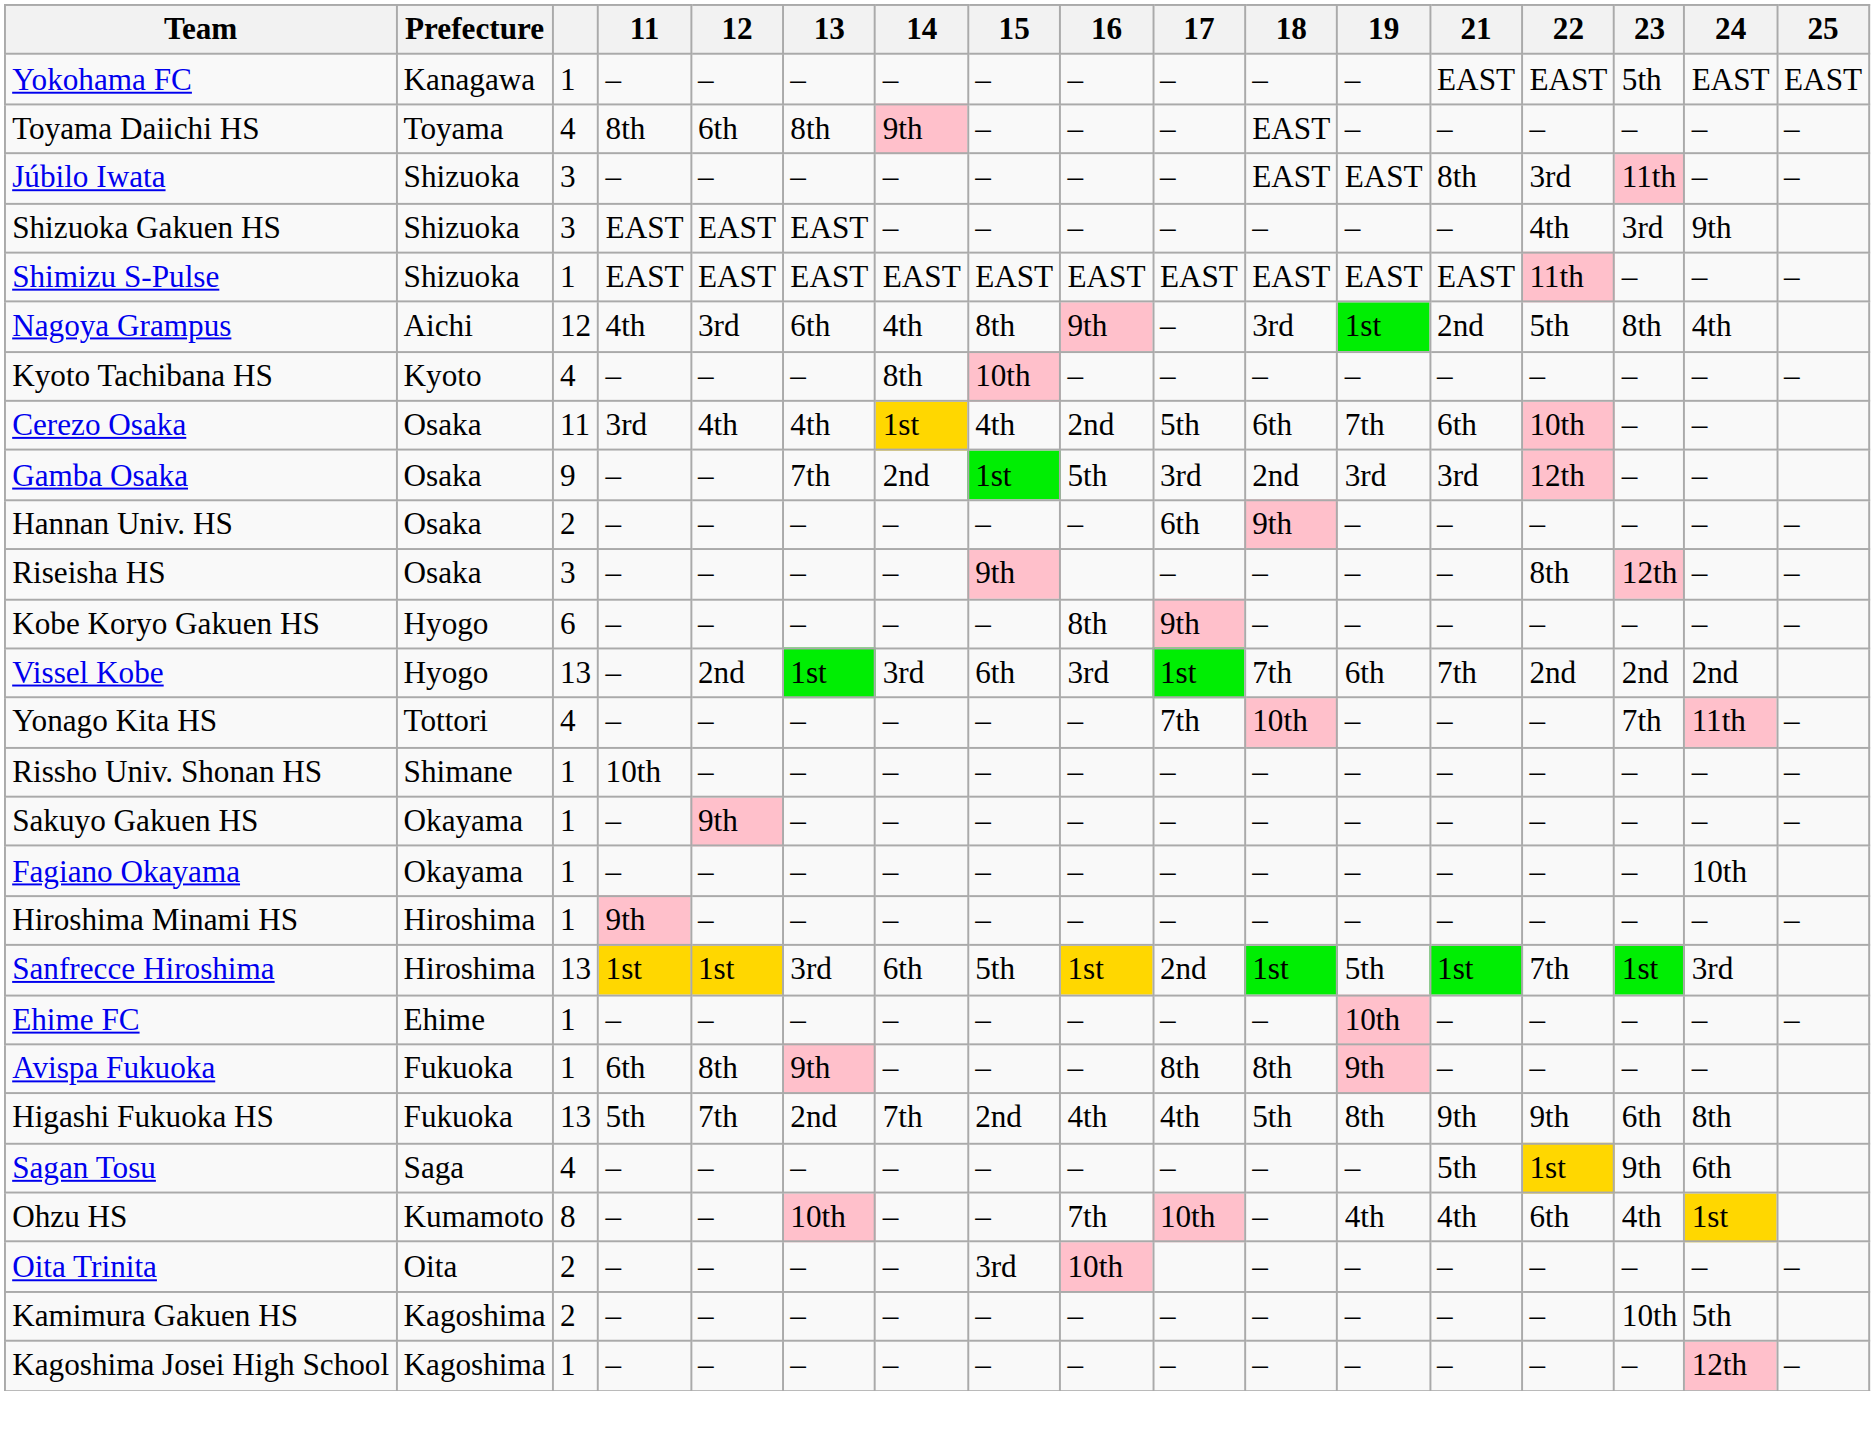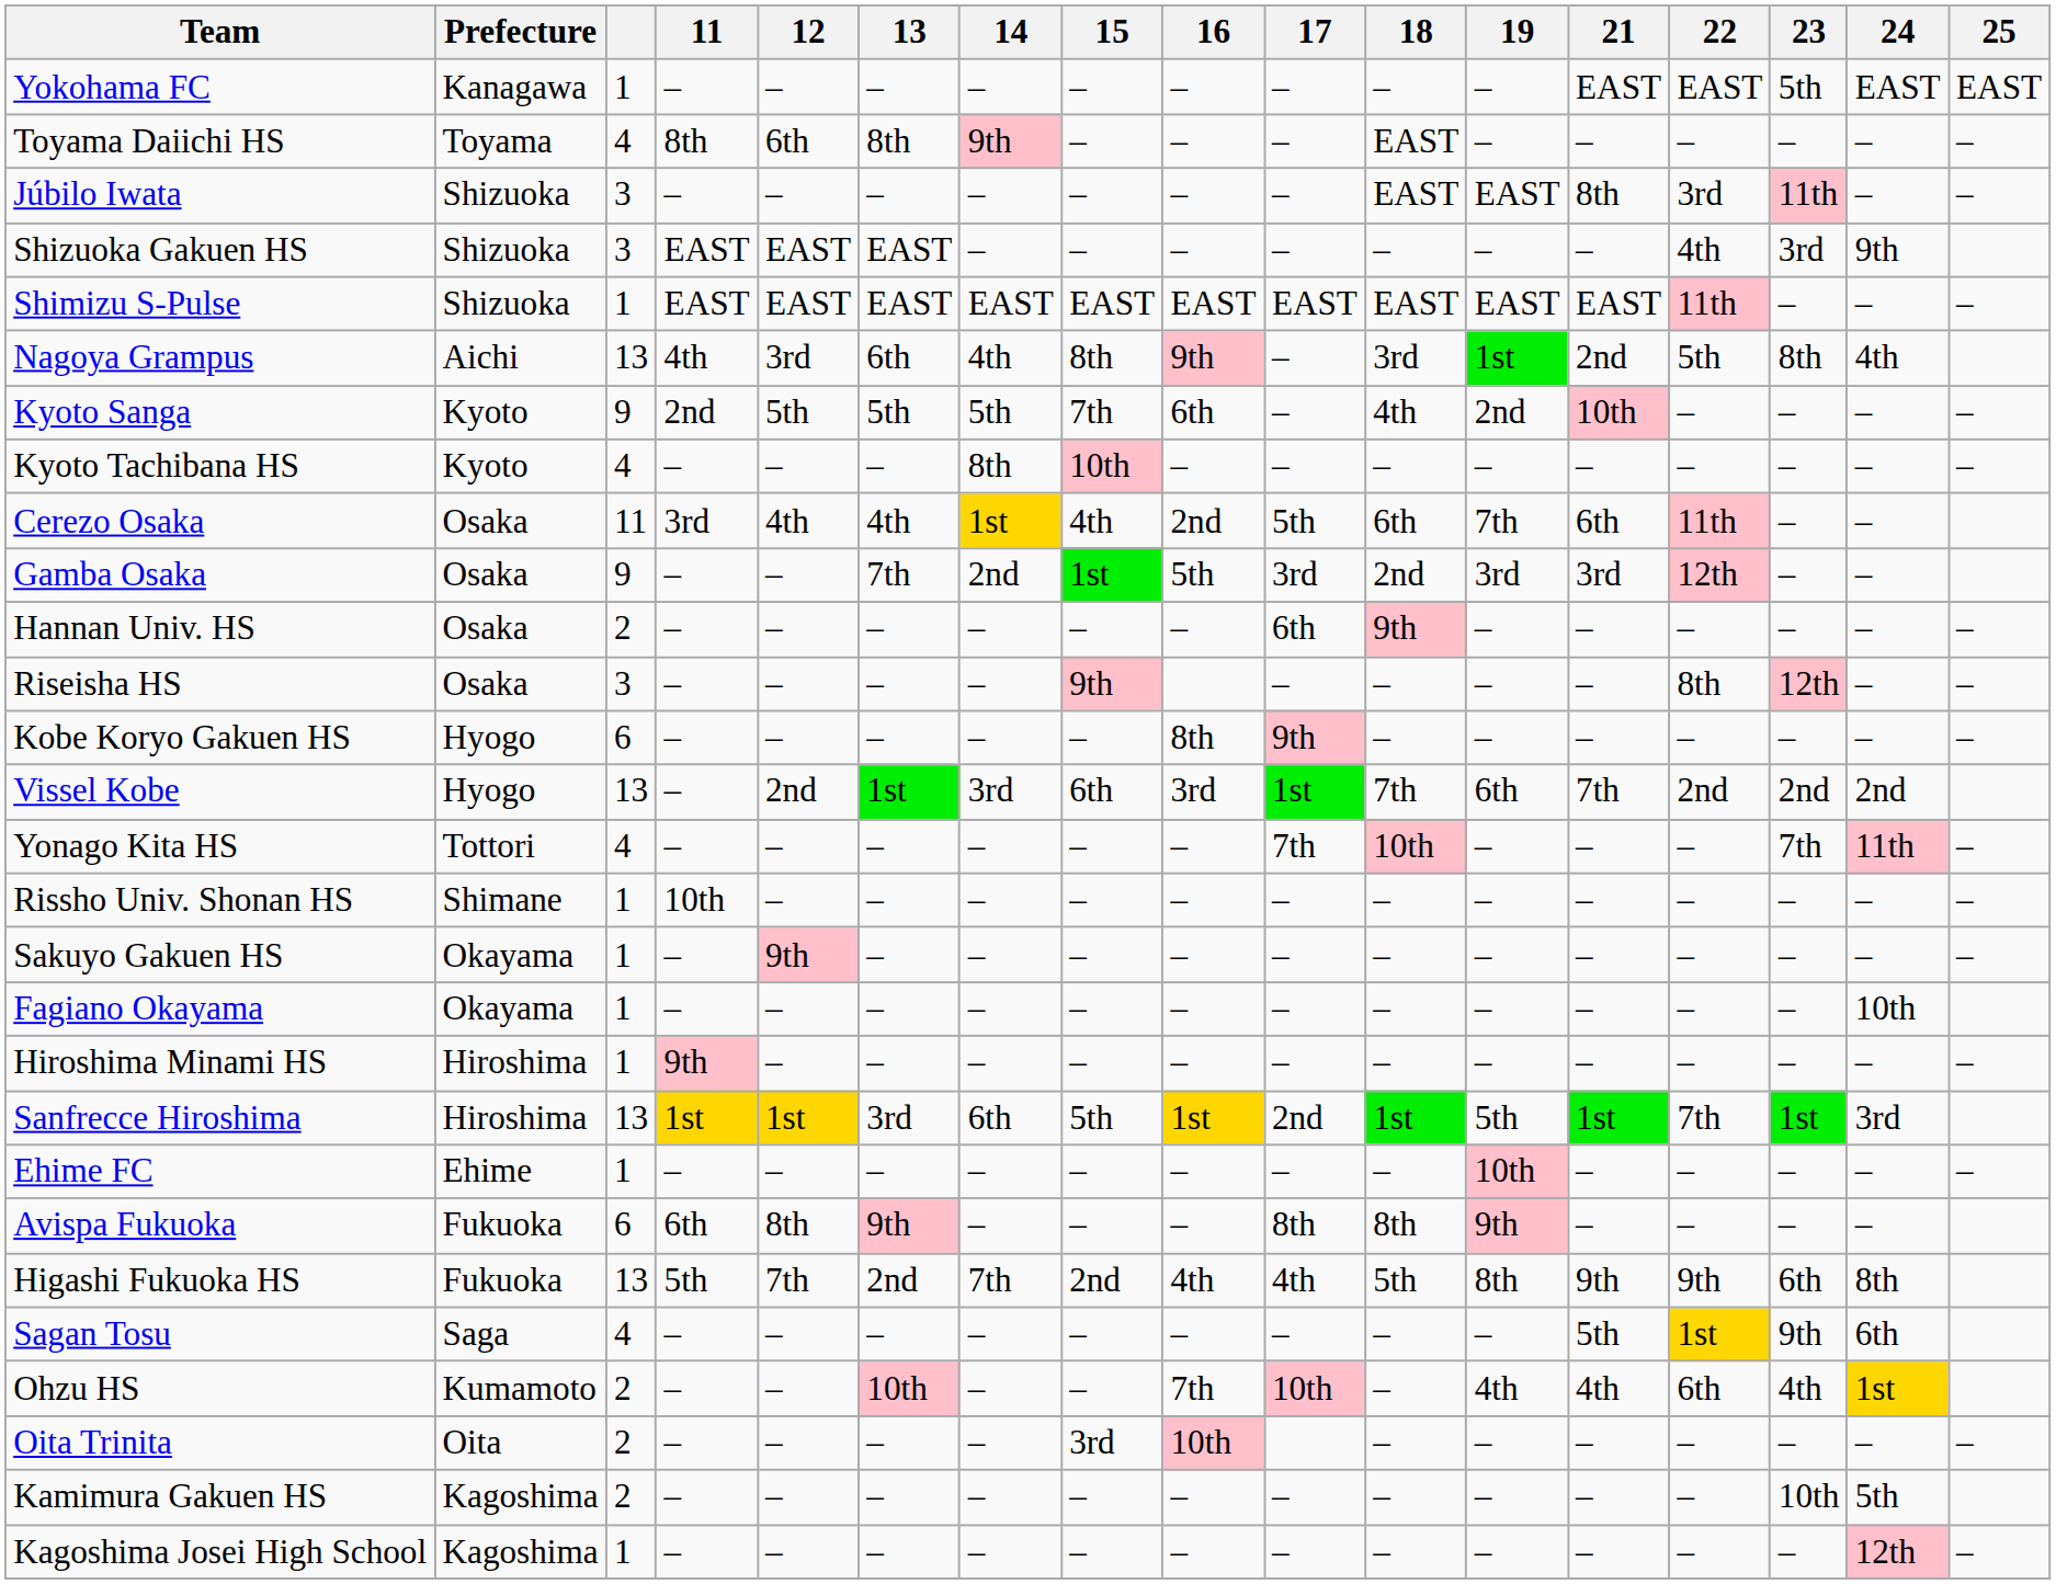 <table class="wikitable sortable">
 <tr>
 <th>Team</th>
 <th>Prefecture</th>
 <th></th>
 <th>11</th>
 <th>12</th>
 <th>13</th>
 <th>14</th>
 <th>15</th>
 <th>16</th>
 <th>17</th>
 <th>18</th>
 <th>19</th>
 <th>21</th>
 <th>22</th>
 <th>23</th>
 <th>24</th>
 <th>25</th>
 </tr>
 <tr>
 <td><a href='#'>Yokohama FC</a></td>
 <td>Kanagawa</td>
 <td>1</td>
 <td>–</td>
 <td>–</td>
 <td>–</td>
 <td>–</td>
 <td>–</td>
 <td>–</td>
 <td>–</td>
 <td>–</td>
 <td>–</td>
 <td>EAST</td>
 <td>EAST</td>
 <td>5th</td>
 <td>EAST</td>
 <td>EAST</td>
 </tr>
 <tr>
 <td>Toyama Daiichi HS</td>
 <td>Toyama</td>
 <td>4</td>
 <td>8th</td>
 <td>6th</td>
 <td>8th</td>
 <td bgcolor=pink>9th</td>
 <td>–</td>
 <td>–</td>
 <td>–</td>
 <td>EAST</td>
 <td>–</td>
 <td>–</td>
 <td>–</td>
 <td>–</td>
 <td>–</td>
 <td>–</td>
 </tr>
 <tr>
 <td><a href='#'>Júbilo Iwata</a></td>
 <td>Shizuoka</td>
 <td>3</td>
 <td>–</td>
 <td>–</td>
 <td>–</td>
 <td>–</td>
 <td>–</td>
 <td>–</td>
 <td>–</td>
 <td>EAST</td>
 <td>EAST</td>
 <td>8th</td>
 <td>3rd</td>
 <td bgcolor=pink>11th</td>
 <td>–</td>
 <td>–</td>
 </tr>
 <tr>
 <td>Shizuoka Gakuen HS</td>
 <td>Shizuoka</td>
 <td>3</td>
 <td>EAST</td>
 <td>EAST</td>
 <td>EAST</td>
 <td>–</td>
 <td>–</td>
 <td>–</td>
 <td>–</td>
 <td>–</td>
 <td>–</td>
 <td>–</td>
 <td>4th</td>
 <td>3rd</td>
 <td>9th</td>
 <td></td>
 </tr>
 <tr>
 <td><a href='#'>Shimizu S-Pulse</a></td>
 <td>Shizuoka</td>
 <td>1</td>
 <td>EAST</td>
 <td>EAST</td>
 <td>EAST</td>
 <td>EAST</td>
 <td>EAST</td>
 <td>EAST</td>
 <td>EAST</td>
 <td>EAST</td>
 <td>EAST</td>
 <td>EAST</td>
 <td bgcolor=pink>11th</td>
 <td>–</td>
 <td>–</td>
 <td>–</td>
 </tr>
 <tr>
 <td><a href='#'>Nagoya Grampus</a></td>
 <td>Aichi</td>
-<td>12</td>
+<td>13</td>
 <td>4th</td>
 <td>3rd</td>
 <td>6th</td>
 <td>4th</td>
 <td>8th</td>
 <td bgcolor=pink>9th</td>
 <td>–</td>
 <td>3rd</td>
 <td bgcolor=green3>1st</td>
 <td>2nd</td>
 <td>5th</td>
 <td>8th</td>
 <td>4th</td>
 <td></td>
+</tr>
+<tr>
+<td><a href='#'>Kyoto Sanga</a></td>
+<td>Kyoto</td>
+<td>9</td>
+<td>2nd</td>
+<td>5th</td>
+<td>5th</td>
+<td>5th</td>
+<td>7th</td>
+<td>6th</td>
+<td>–</td>
+<td>4th</td>
+<td>2nd</td>
+<td bgcolor=pink>10th</td>
+<td>–</td>
+<td>–</td>
+<td>–</td>
+<td>–</td>
 </tr>
 <tr>
 <td>Kyoto Tachibana HS</td>
 <td>Kyoto</td>
 <td>4</td>
 <td>–</td>
 <td>–</td>
 <td>–</td>
 <td>8th</td>
 <td bgcolor=pink>10th</td>
 <td>–</td>
 <td>–</td>
 <td>–</td>
 <td>–</td>
 <td>–</td>
 <td>–</td>
 <td>–</td>
 <td>–</td>
 <td>–</td>
 </tr>
 <tr>
 <td><a href='#'>Cerezo Osaka</a></td>
 <td>Osaka</td>
 <td>11</td>
 <td>3rd</td>
 <td>4th</td>
 <td>4th</td>
 <td bgcolor=gold>1st</td>
 <td>4th</td>
 <td>2nd</td>
 <td>5th</td>
 <td>6th</td>
 <td>7th</td>
 <td>6th</td>
-<td bgcolor=pink>10th</td>
+<td bgcolor=pink>11th</td>
 <td>–</td>
 <td>–</td>
 <td></td>
 </tr>
 <tr>
 <td><a href='#'>Gamba Osaka</a></td>
 <td>Osaka</td>
 <td>9</td>
 <td>–</td>
 <td>–</td>
 <td>7th</td>
 <td>2nd</td>
 <td bgcolor=green3>1st</td>
 <td>5th</td>
 <td>3rd</td>
 <td>2nd</td>
 <td>3rd</td>
 <td>3rd</td>
 <td bgcolor=pink>12th</td>
 <td>–</td>
 <td>–</td>
 <td></td>
 </tr>
 <tr>
 <td>Hannan Univ. HS</td>
 <td>Osaka</td>
 <td>2</td>
 <td>–</td>
 <td>–</td>
 <td>–</td>
 <td>–</td>
 <td>–</td>
 <td>–</td>
 <td>6th</td>
 <td bgcolor=pink>9th</td>
 <td>–</td>
 <td>–</td>
 <td>–</td>
 <td>–</td>
 <td>–</td>
 <td>–</td>
 </tr>
 <tr>
 <td>Riseisha HS</td>
 <td>Osaka</td>
 <td>3</td>
 <td>–</td>
 <td>–</td>
 <td>–</td>
 <td>–</td>
 <td bgcolor=pink>9th</td>
 <td></td>
 <td>–</td>
 <td>–</td>
 <td>–</td>
 <td>–</td>
 <td>8th</td>
 <td bgcolor=pink>12th</td>
 <td>–</td>
 <td>–</td>
 </tr>
 <tr>
 <td>Kobe Koryo Gakuen HS</td>
 <td>Hyogo</td>
 <td>6</td>
 <td>–</td>
 <td>–</td>
 <td>–</td>
 <td>–</td>
 <td>–</td>
 <td>8th</td>
 <td bgcolor=pink>9th</td>
 <td>–</td>
 <td>–</td>
 <td>–</td>
 <td>–</td>
 <td>–</td>
 <td>–</td>
 <td>–</td>
 </tr>
 <tr>
 <td><a href='#'>Vissel Kobe</a></td>
 <td>Hyogo</td>
 <td>13</td>
 <td>–</td>
 <td>2nd</td>
 <td bgcolor=green3>1st</td>
 <td>3rd</td>
 <td>6th</td>
 <td>3rd</td>
 <td bgcolor=green3>1st</td>
 <td>7th</td>
 <td>6th</td>
 <td>7th</td>
 <td>2nd</td>
 <td>2nd</td>
 <td>2nd</td>
 <td></td>
 </tr>
 <tr>
 <td>Yonago Kita HS</td>
 <td>Tottori</td>
 <td>4</td>
 <td>–</td>
 <td>–</td>
 <td>–</td>
 <td>–</td>
 <td>–</td>
 <td>–</td>
 <td>7th</td>
 <td bgcolor=pink>10th</td>
 <td>–</td>
 <td>–</td>
 <td>–</td>
 <td>7th</td>
 <td bgcolor=pink>11th</td>
 <td>–</td>
 </tr>
 <tr>
 <td>Rissho Univ. Shonan HS</td>
 <td>Shimane</td>
 <td>1</td>
 <td>10th</td>
 <td>–</td>
 <td>–</td>
 <td>–</td>
 <td>–</td>
 <td>–</td>
 <td>–</td>
 <td>–</td>
 <td>–</td>
 <td>–</td>
 <td>–</td>
 <td>–</td>
 <td>–</td>
 <td>–</td>
 </tr>
 <tr>
 <td>Sakuyo Gakuen HS</td>
 <td>Okayama</td>
 <td>1</td>
 <td>–</td>
 <td bgcolor=pink>9th</td>
 <td>–</td>
 <td>–</td>
 <td>–</td>
 <td>–</td>
 <td>–</td>
 <td>–</td>
 <td>–</td>
 <td>–</td>
 <td>–</td>
 <td>–</td>
 <td>–</td>
 <td>–</td>
 </tr>
 <tr>
 <td><a href='#'>Fagiano Okayama</a></td>
 <td>Okayama</td>
 <td>1</td>
 <td>–</td>
 <td>–</td>
 <td>–</td>
 <td>–</td>
 <td>–</td>
 <td>–</td>
 <td>–</td>
 <td>–</td>
 <td>–</td>
 <td>–</td>
 <td>–</td>
 <td>–</td>
 <td>10th</td>
 <td></td>
 </tr>
 <tr>
 <td>Hiroshima Minami HS</td>
 <td>Hiroshima</td>
 <td>1</td>
 <td bgcolor=pink>9th</td>
 <td>–</td>
 <td>–</td>
 <td>–</td>
 <td>–</td>
 <td>–</td>
 <td>–</td>
 <td>–</td>
 <td>–</td>
 <td>–</td>
 <td>–</td>
 <td>–</td>
 <td>–</td>
 <td>–</td>
 </tr>
 <tr>
 <td><a href='#'>Sanfrecce Hiroshima</a></td>
 <td>Hiroshima</td>
 <td>13</td>
 <td bgcolor=gold>1st</td>
 <td bgcolor=gold>1st</td>
 <td>3rd</td>
 <td>6th</td>
 <td>5th</td>
 <td bgcolor=gold>1st</td>
 <td>2nd</td>
 <td bgcolor=green3>1st</td>
 <td>5th</td>
 <td bgcolor=green3>1st</td>
 <td>7th</td>
 <td bgcolor=green3>1st</td>
 <td>3rd</td>
 <td></td>
 </tr>
 <tr>
 <td><a href='#'>Ehime FC</a></td>
 <td>Ehime</td>
 <td>1</td>
 <td>–</td>
 <td>–</td>
 <td>–</td>
 <td>–</td>
 <td>–</td>
 <td>–</td>
 <td>–</td>
 <td>–</td>
 <td bgcolor=pink>10th</td>
 <td>–</td>
 <td>–</td>
 <td>–</td>
 <td>–</td>
 <td>–</td>
 </tr>
 <tr>
 <td><a href='#'>Avispa Fukuoka</a></td>
 <td>Fukuoka</td>
-<td>1</td>
+<td>6</td>
 <td>6th</td>
 <td>8th</td>
 <td bgcolor=pink>9th</td>
 <td>–</td>
 <td>–</td>
 <td>–</td>
 <td>8th</td>
 <td>8th</td>
 <td bgcolor=pink>9th</td>
 <td>–</td>
 <td>–</td>
 <td>–</td>
 <td>–</td>
 <td></td>
 </tr>
 <tr>
 <td>Higashi Fukuoka HS</td>
 <td>Fukuoka</td>
 <td>13</td>
 <td>5th</td>
 <td>7th</td>
 <td>2nd</td>
 <td>7th</td>
 <td>2nd</td>
 <td>4th</td>
 <td>4th</td>
 <td>5th</td>
 <td>8th</td>
 <td>9th</td>
 <td>9th</td>
 <td>6th</td>
 <td>8th</td>
 <td></td>
 </tr>
 <tr>
 <td><a href='#'>Sagan Tosu</a></td>
 <td>Saga</td>
 <td>4</td>
 <td>–</td>
 <td>–</td>
 <td>–</td>
 <td>–</td>
 <td>–</td>
 <td>–</td>
 <td>–</td>
 <td>–</td>
 <td>–</td>
 <td>5th</td>
 <td bgcolor=gold>1st</td>
 <td>9th</td>
 <td>6th</td>
 <td></td>
 </tr>
 <tr>
 <td>Ohzu HS</td>
 <td>Kumamoto</td>
-<td>8</td>
+<td>2</td>
 <td>–</td>
 <td>–</td>
 <td bgcolor=pink>10th</td>
 <td>–</td>
 <td>–</td>
 <td>7th</td>
 <td bgcolor=pink>10th</td>
 <td>–</td>
 <td>4th</td>
 <td>4th</td>
 <td>6th</td>
 <td>4th</td>
 <td bgcolor=gold>1st</td>
 <td></td>
 </tr>
 <tr>
 <td><a href='#'>Oita Trinita</a></td>
 <td>Oita</td>
 <td>2</td>
 <td>–</td>
 <td>–</td>
 <td>–</td>
 <td>–</td>
 <td>3rd</td>
 <td bgcolor=pink>10th</td>
 <td></td>
 <td>–</td>
 <td>–</td>
 <td>–</td>
 <td>–</td>
 <td>–</td>
 <td>–</td>
 <td>–</td>
 </tr>
 <tr>
 <td>Kamimura Gakuen HS</td>
 <td>Kagoshima</td>
 <td>2</td>
 <td>–</td>
 <td>–</td>
 <td>–</td>
 <td>–</td>
 <td>–</td>
 <td>–</td>
 <td>–</td>
 <td>–</td>
 <td>–</td>
 <td>–</td>
 <td>–</td>
 <td>10th</td>
 <td>5th</td>
 <td></td>
 </tr>
 <tr>
 <td>Kagoshima Josei High School</td>
 <td>Kagoshima</td>
 <td>1</td>
 <td>–</td>
 <td>–</td>
 <td>–</td>
 <td>–</td>
 <td>–</td>
 <td>–</td>
 <td>–</td>
 <td>–</td>
 <td>–</td>
 <td>–</td>
 <td>–</td>
 <td>–</td>
 <td bgcolor=pink>12th</td>
 <td>–</td>
 </tr>
 <tr>
 </tr>
 </table>
